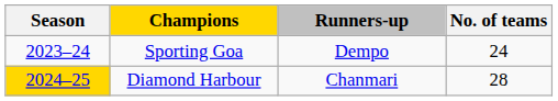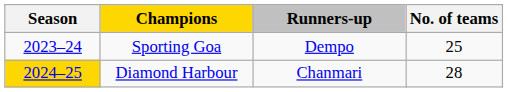 <table class="wikitable" style="text-align:center;margin-left:1em;font-size:90%;float:center">
 <tr>
 <th width="75">Season</th>
 <th width="125" style="background:gold">Champions</th>
 <th width="125" style="background:silver">Runners-up</th>
 <th>No. of teams</th>
 </tr>
 <tr>
 <td align="center"><a href='#'>2023–24</a></td>
 <td><a href='#'>Sporting Goa</a></td>
 <td><a href='#'>Dempo</a></td>
-<td>24</td>
+<td>25</td>
 </tr>
 <tr>
 <td style="background: gold;"><a href='#'>2024–25</a></td>
 <td><a href='#'>Diamond Harbour</a></td>
 <td><a href='#'>Chanmari</a></td>
 <td>28</td>
 </tr>
 </table>
